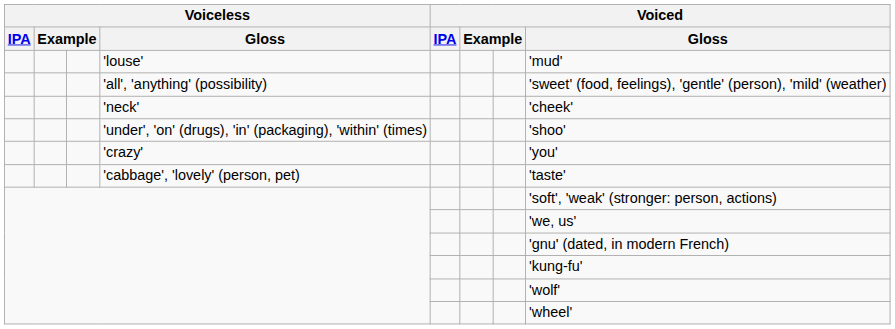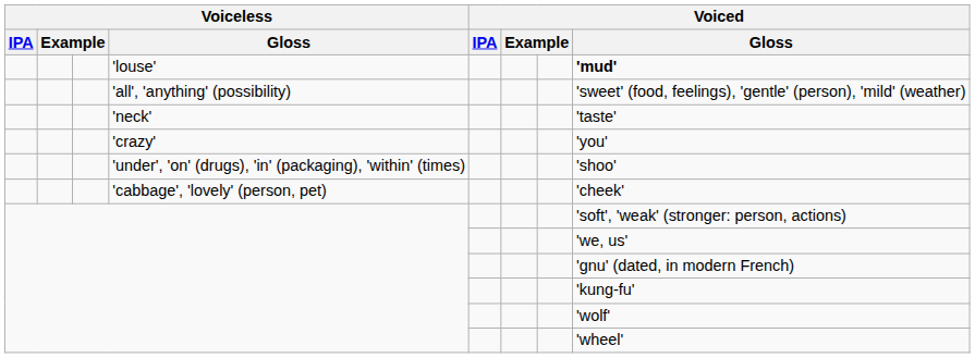 <table class="wikitable">
 <tr>
 <th colspan=4>Voiceless</th>
 <th colspan=4>Voiced</th>
 </tr>
 <tr>
 <th><a href='#'>IPA</a></th>
 <th colspan=2>Example</th>
 <th>Gloss</th>
 <th><a href='#'>IPA</a></th>
 <th colspan=2>Example</th>
 <th>Gloss</th>
 </tr>
 <tr>
 <td></td>
 <td></td>
 <td></td>
 <td>'louse'</td>
 <td></td>
 <td></td>
 <td></td>
-<td>'mud'</td>
+<td><strong>'mud'</strong></td>
 </tr>
 <tr>
 <td></td>
 <td></td>
 <td></td>
 <td>'all', 'anything' (possibility)</td>
 <td></td>
 <td></td>
 <td></td>
 <td>'sweet' (food, feelings), 'gentle' (person), 'mild' (weather)</td>
 </tr>
 <tr>
 <td></td>
 <td></td>
 <td></td>
 <td>'neck'</td>
 <td></td>
 <td></td>
 <td></td>
-<td>'cheek'</td>
+<td>'taste'</td>
+</tr>
+<tr>
+<td></td>
+<td></td>
+<td></td>
+<td>'crazy'</td>
+<td></td>
+<td></td>
+<td></td>
+<td>'you'</td>
 </tr>
 <tr>
 <td></td>
 <td></td>
 <td></td>
 <td>'under', 'on' (drugs), 'in' (packaging), 'within' (times)</td>
 <td></td>
 <td></td>
 <td></td>
 <td>'shoo'</td>
 </tr>
 <tr>
 <td></td>
 <td></td>
 <td></td>
-<td>'crazy'</td>
-<td></td>
-<td></td>
-<td></td>
-<td>'you'</td>
-</tr>
-<tr>
-<td></td>
-<td></td>
-<td></td>
 <td>'cabbage', 'lovely' (person, pet)</td>
 <td></td>
 <td></td>
 <td></td>
-<td>'taste'</td>
+<td>'cheek'</td>
 </tr>
 <tr>
 <td colspan=4 rowspan=6></td>
 <td></td>
 <td></td>
 <td></td>
 <td>'soft', 'weak' (stronger: person, actions)</td>
 </tr>
 <tr>
 <td></td>
 <td></td>
 <td></td>
 <td>'we, us'</td>
 </tr>
 <tr>
 <td></td>
 <td></td>
 <td></td>
 <td>'gnu' (dated,  in modern French)</td>
 </tr>
 <tr>
 <td></td>
 <td></td>
 <td></td>
 <td>'kung-fu'</td>
 </tr>
 <tr>
 <td></td>
 <td></td>
 <td></td>
 <td>'wolf'</td>
 </tr>
 <tr>
 <td></td>
 <td></td>
 <td></td>
 <td>'wheel'</td>
 </tr>
 </table>
